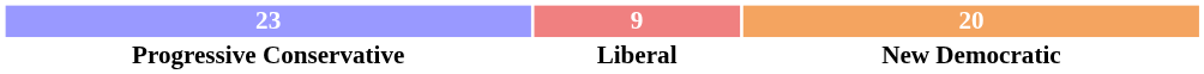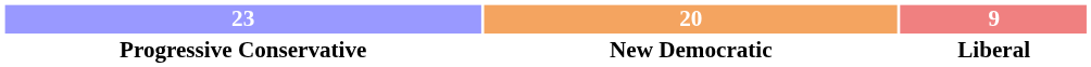 <table style="width:60%; text-align:center;">
 <tr style="color:white;">
 <td style="background:#9999FF; width:44.23%;"><strong>23</strong></td>
+<td style="background:#F4A460; width:38.46%;"><strong>20</strong></td>
 <td style="background:#F08080; width:17.31%;"><strong>9</strong></td>
-<td style="background:#F4A460; width:38.46%;"><strong>20</strong></td>
 </tr>
 <tr>
 <td><span><strong>Progressive Conservative</strong></span></td>
+<td><span><strong>New Democratic</strong></span></td>
 <td><span><strong>Liberal</strong></span></td>
-<td><span><strong>New Democratic</strong></span></td>
 </tr>
 </table>
